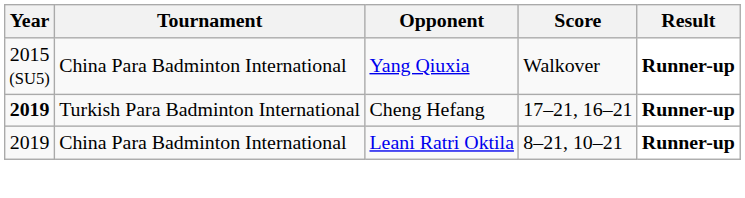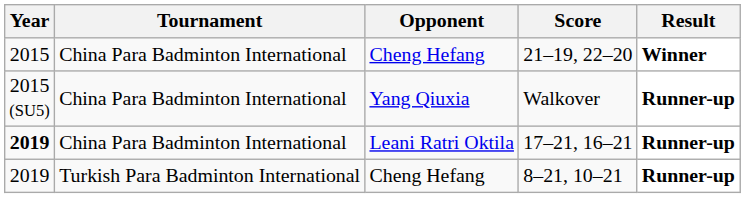 <table class="sortable wikitable" style="font-size: 90%;">
 <tr>
 <th>Year</th>
 <th>Tournament</th>
 <th>Opponent</th>
 <th>Score</th>
 <th>Result</th>
+</tr>
+<tr>
+<td align="center">2015</td>
+<td align="left">China Para Badminton International</td>
+<td align="left"> <a href='#'>Cheng Hefang</a></td>
+<td align="left">21–19, 22–20</td>
+<td style="text-align:left; background:white"> <strong>Winner</strong></td>
 </tr>
 <tr>
 <td align="center">2015<br><small>(SU5)</small></td>
 <td align="left">China Para Badminton International</td>
 <td align="left"> <a href='#'>Yang Qiuxia</a></td>
 <td align="left">Walkover</td>
 <td style="text-align:left; background:white"> <strong>Runner-up</strong></td>
 </tr>
 <tr>
 <td align="center"><strong>2019</strong></td>
-<td align="left">Turkish Para Badminton International</td>
-<td align="left"> Cheng Hefang</td>
+<td align="left">China Para Badminton International</td>
+<td align="left"> <a href='#'>Leani Ratri Oktila</a></td>
 <td align="left">17–21, 16–21</td>
 <td style="text-align:left; background:white"> <strong>Runner-up</strong></td>
 </tr>
 <tr>
 <td align="center">2019</td>
-<td align="left">China Para Badminton International</td>
-<td align="left"> <a href='#'>Leani Ratri Oktila</a></td>
+<td align="left">Turkish Para Badminton International</td>
+<td align="left"> Cheng Hefang</td>
 <td align="left">8–21, 10–21</td>
 <td style="text-align:left; background:white"> <strong>Runner-up</strong></td>
 </tr>
 </table>
